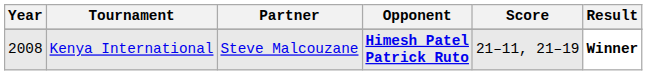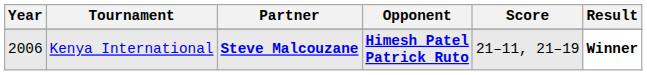 <table class="sortable wikitable" style="font-size: 90%;">
 <tr>
 <th>Year</th>
 <th>Tournament</th>
 <th>Partner</th>
 <th>Opponent</th>
 <th>Score</th>
 <th>Result</th>
 </tr>
 <tr>
 </tr>
 <tr style="background:#E9E9E9">
-<td align="center">2008</td>
+<td align="center">2006</td>
 <td align="left"><a href='#'>Kenya International</a></td>
-<td align="left"> <a href='#'>Steve Malcouzane</a></td>
+<td align="left"><strong> <a href='#'>Steve Malcouzane</a></strong></td>
 <td align="left"><strong> <a href='#'>Himesh Patel</a><br> <a href='#'>Patrick Ruto</a></strong></td>
 <td align="left">21–11, 21–19</td>
 <td style="text-align:left; background:white"> <strong>Winner</strong></td>
 </tr>
 </table>
